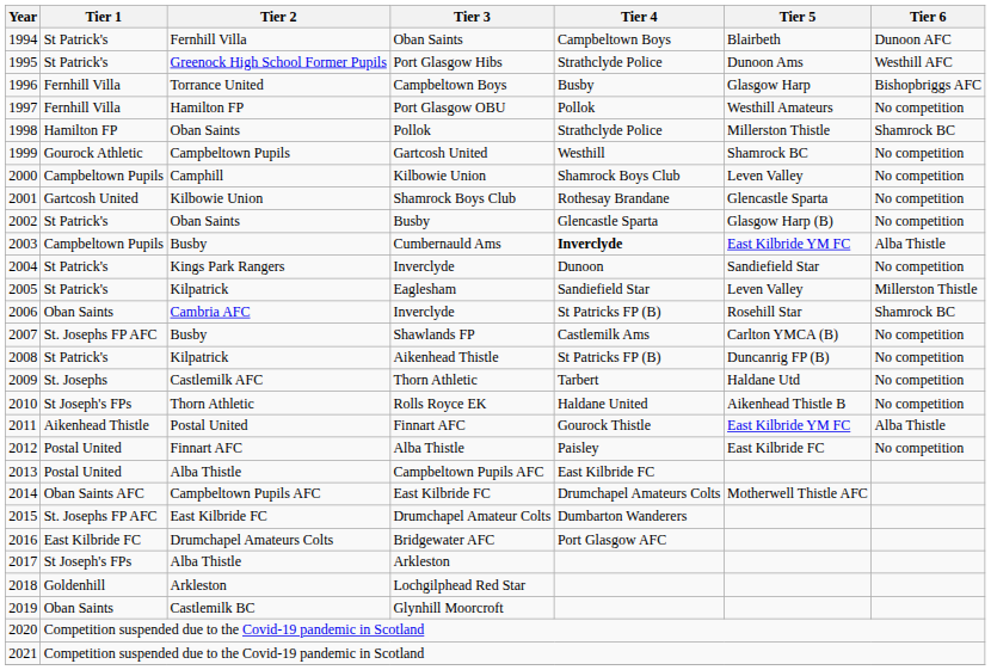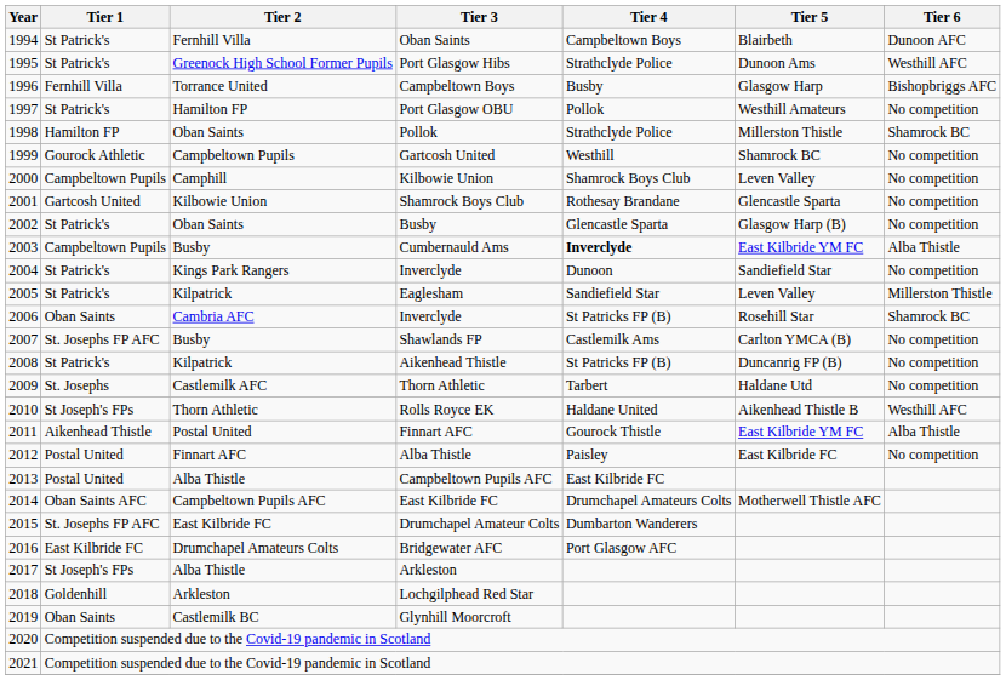 <table class="wikitable">
 <tr>
 <th>Year</th>
 <th>Tier 1</th>
 <th>Tier 2</th>
 <th>Tier 3</th>
 <th>Tier 4</th>
 <th>Tier 5</th>
 <th>Tier 6</th>
 </tr>
 <tr>
 <td>1994</td>
 <td>St Patrick's</td>
 <td>Fernhill Villa</td>
 <td>Oban Saints</td>
 <td>Campbeltown Boys</td>
 <td>Blairbeth</td>
 <td>Dunoon AFC</td>
 </tr>
 <tr>
 <td>1995</td>
 <td>St Patrick's</td>
 <td><a href='#'>Greenock High School Former Pupils</a></td>
 <td>Port Glasgow Hibs</td>
 <td>Strathclyde Police</td>
 <td>Dunoon Ams</td>
 <td>Westhill AFC</td>
 </tr>
 <tr>
 <td>1996</td>
 <td>Fernhill Villa</td>
 <td>Torrance United</td>
 <td>Campbeltown Boys</td>
 <td>Busby</td>
 <td>Glasgow Harp</td>
 <td>Bishopbriggs AFC</td>
 </tr>
 <tr>
 <td>1997</td>
-<td>Fernhill Villa</td>
+<td>St Patrick's</td>
 <td>Hamilton FP</td>
 <td>Port Glasgow OBU</td>
 <td>Pollok</td>
 <td>Westhill Amateurs</td>
 <td>No competition</td>
 </tr>
 <tr>
 <td>1998</td>
 <td>Hamilton FP</td>
 <td>Oban Saints</td>
 <td>Pollok</td>
 <td>Strathclyde Police</td>
 <td>Millerston Thistle</td>
 <td>Shamrock BC</td>
 </tr>
 <tr>
 <td>1999</td>
 <td>Gourock Athletic</td>
 <td>Campbeltown Pupils</td>
 <td>Gartcosh United</td>
 <td>Westhill</td>
 <td>Shamrock BC</td>
 <td>No competition</td>
 </tr>
 <tr>
 <td>2000</td>
 <td>Campbeltown Pupils</td>
 <td>Camphill</td>
 <td>Kilbowie Union</td>
 <td>Shamrock Boys Club</td>
 <td>Leven Valley</td>
 <td>No competition</td>
 </tr>
 <tr>
 <td>2001</td>
 <td>Gartcosh United</td>
 <td>Kilbowie Union</td>
 <td>Shamrock Boys Club</td>
 <td>Rothesay Brandane</td>
 <td>Glencastle Sparta</td>
 <td>No competition</td>
 </tr>
 <tr>
 <td>2002</td>
 <td>St Patrick's</td>
 <td>Oban Saints</td>
 <td>Busby</td>
 <td>Glencastle Sparta</td>
 <td>Glasgow Harp (B)</td>
 <td>No competition</td>
 </tr>
 <tr>
 <td>2003</td>
 <td>Campbeltown Pupils</td>
 <td>Busby</td>
 <td>Cumbernauld Ams</td>
 <td><strong>Inverclyde</strong></td>
 <td><a href='#'>East Kilbride YM FC</a></td>
 <td>Alba Thistle</td>
 </tr>
 <tr>
 <td>2004</td>
 <td>St Patrick's</td>
 <td>Kings Park Rangers</td>
 <td>Inverclyde</td>
 <td>Dunoon</td>
 <td>Sandiefield Star</td>
 <td>No competition</td>
 </tr>
 <tr>
 <td>2005</td>
 <td>St Patrick's</td>
 <td>Kilpatrick</td>
 <td>Eaglesham</td>
 <td>Sandiefield Star</td>
 <td>Leven Valley</td>
 <td>Millerston Thistle</td>
 </tr>
 <tr>
 <td>2006</td>
 <td>Oban Saints</td>
 <td><a href='#'>Cambria AFC</a></td>
 <td>Inverclyde</td>
 <td>St Patricks FP (B)</td>
 <td>Rosehill Star</td>
 <td>Shamrock BC</td>
 </tr>
 <tr>
 <td>2007</td>
 <td>St. Josephs FP AFC</td>
 <td>Busby</td>
 <td>Shawlands FP</td>
 <td>Castlemilk Ams</td>
 <td>Carlton YMCA (B)</td>
 <td>No competition</td>
 </tr>
 <tr>
 <td>2008</td>
 <td>St Patrick's</td>
 <td>Kilpatrick</td>
 <td>Aikenhead Thistle</td>
 <td>St Patricks FP (B)</td>
 <td>Duncanrig FP (B)</td>
 <td>No competition</td>
 </tr>
 <tr>
 <td>2009</td>
 <td>St. Josephs</td>
 <td>Castlemilk AFC</td>
 <td>Thorn Athletic</td>
 <td>Tarbert</td>
 <td>Haldane Utd</td>
 <td>No competition</td>
 </tr>
 <tr>
 <td>2010</td>
 <td>St Joseph's FPs</td>
 <td>Thorn Athletic</td>
 <td>Rolls Royce EK</td>
 <td>Haldane United</td>
 <td>Aikenhead Thistle B</td>
-<td>No competition</td>
+<td>Westhill AFC</td>
 </tr>
 <tr>
 <td>2011</td>
 <td>Aikenhead Thistle</td>
 <td>Postal United</td>
 <td>Finnart AFC</td>
 <td>Gourock Thistle</td>
 <td><a href='#'>East Kilbride YM FC</a></td>
 <td>Alba Thistle</td>
 </tr>
 <tr>
 <td>2012</td>
 <td>Postal United</td>
 <td>Finnart AFC</td>
 <td>Alba Thistle</td>
 <td>Paisley</td>
 <td>East Kilbride FC</td>
 <td>No competition</td>
 </tr>
 <tr>
 <td>2013</td>
 <td>Postal United</td>
 <td>Alba Thistle</td>
 <td>Campbeltown Pupils AFC</td>
 <td>East Kilbride FC</td>
 <td></td>
 <td></td>
 </tr>
 <tr>
 <td>2014</td>
 <td>Oban Saints AFC</td>
 <td>Campbeltown Pupils AFC</td>
 <td>East Kilbride FC</td>
 <td>Drumchapel Amateurs Colts</td>
 <td>Motherwell Thistle AFC</td>
 <td></td>
 </tr>
 <tr>
 <td>2015</td>
 <td>St. Josephs FP AFC</td>
 <td>East Kilbride FC</td>
 <td>Drumchapel Amateur Colts</td>
 <td>Dumbarton Wanderers</td>
 <td></td>
 <td></td>
 </tr>
 <tr>
 <td>2016</td>
 <td>East Kilbride FC</td>
 <td>Drumchapel Amateurs Colts</td>
 <td>Bridgewater AFC</td>
 <td>Port Glasgow AFC</td>
 <td></td>
 <td></td>
 </tr>
 <tr>
 <td>2017</td>
 <td>St Joseph's FPs</td>
 <td>Alba Thistle</td>
 <td>Arkleston</td>
 <td></td>
 <td></td>
 <td></td>
 </tr>
 <tr>
 <td>2018</td>
 <td>Goldenhill</td>
 <td>Arkleston</td>
 <td>Lochgilphead Red Star</td>
 <td></td>
 <td></td>
 <td></td>
 </tr>
 <tr>
 <td>2019</td>
 <td>Oban Saints</td>
 <td>Castlemilk BC</td>
 <td>Glynhill Moorcroft</td>
 <td></td>
 <td></td>
 <td></td>
 </tr>
 <tr>
 <td>2020</td>
 <td colspan=6>Competition suspended due to the <a href='#'>Covid-19 pandemic in Scotland</a></td>
 </tr>
 <tr>
 <td>2021</td>
 <td colspan=6>Competition suspended due to the Covid-19 pandemic in Scotland</td>
 </tr>
 <tr>
 </tr>
 </table>
